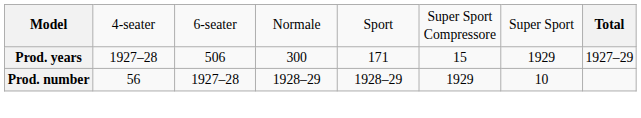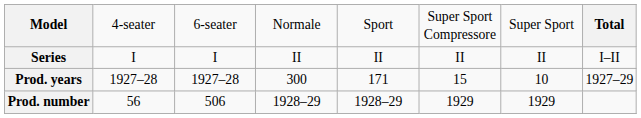 <table class="wikitable" style="text-align:center; font-size:91%;">
 <tr>
 <th>Model</th>
 <td width=80em>4-seater</td>
 <td width=80em>6-seater</td>
 <td width=80em>Normale</td>
 <td width=80em>Sport</td>
 <td width=80em style="line-height:1.3em">Super Sport<br>Compressore</td>
 <td width=80em>Super Sport</td>
 <th>Total</th>
 </tr>
 <tr>
+<th>Series</th>
+<td>I</td>
+<td>I</td>
+<td>II</td>
+<td>II</td>
+<td>II</td>
+<td>II</td>
+<td>I–II</td>
+</tr>
+<tr>
 <th>Prod. years</th>
 <td>1927–28</td>
-<td>506</td>
+<td>1927–28</td>
 <td>300</td>
 <td>171</td>
 <td>15</td>
-<td>1929</td>
+<td>10</td>
 <td>1927–29</td>
 </tr>
 <tr>
 <th>Prod. number</th>
 <td>56</td>
-<td>1927–28</td>
+<td>506</td>
 <td>1928–29</td>
 <td>1928–29</td>
 <td>1929</td>
-<td>10</td>
+<td>1929</td>
 <td></td>
 </tr>
 </table>
